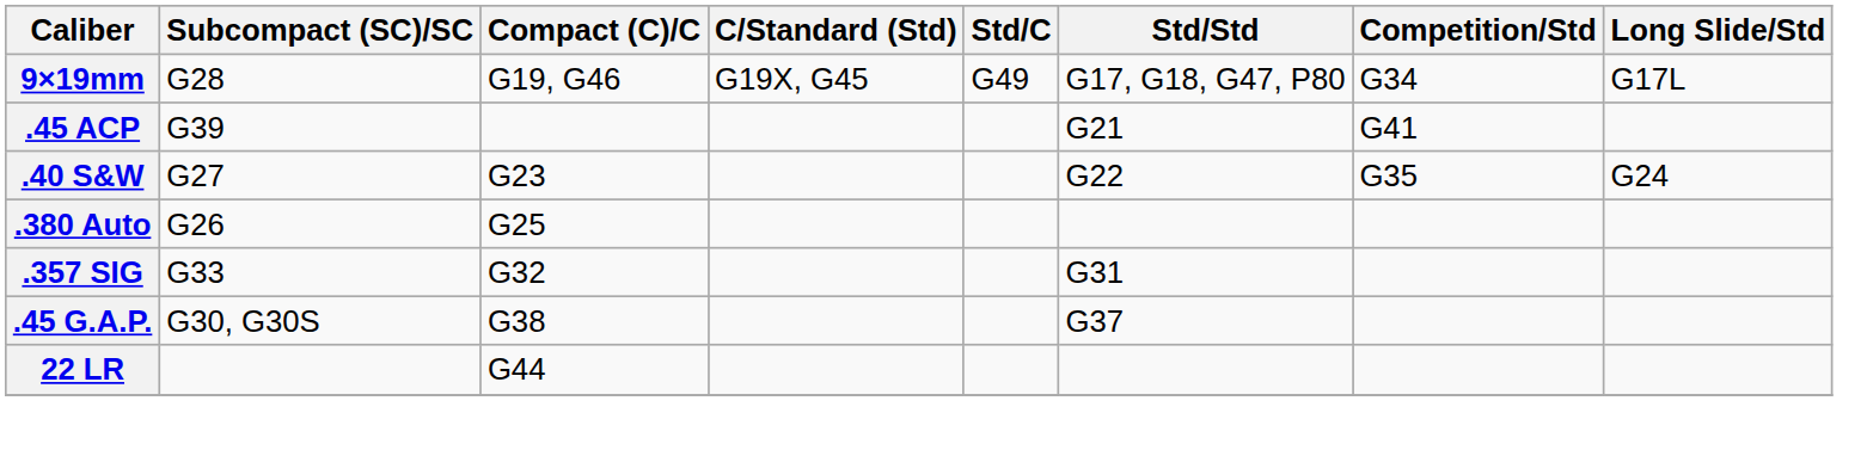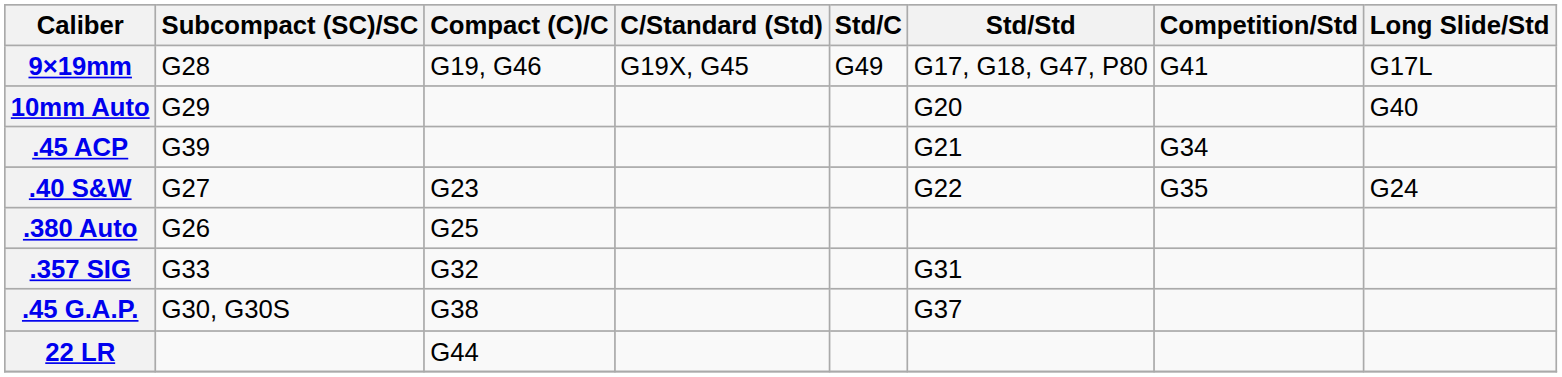 <table class="wikitable" style="font-size: 95%;">
 <tr>
 <th>Caliber</th>
 <th>Subcompact (SC)/SC</th>
 <th>Compact (C)/C</th>
 <th>C/Standard (Std)</th>
 <th>Std/C</th>
 <th>Std/Std</th>
 <th>Competition/Std</th>
 <th>Long Slide/Std</th>
 </tr>
 <tr bb>
 <th><a href='#'>9×19mm</a></th>
 <td>G28</td>
 <td>G19, G46</td>
 <td>G19X, G45</td>
 <td>G49</td>
 <td>G17, G18, G47, P80</td>
-<td>G34</td>
+<td>G41</td>
 <td>G17L</td>
+</tr>
+<tr>
+<th><a href='#'>10mm Auto</a></th>
+<td>G29</td>
+<td></td>
+<td></td>
+<td></td>
+<td>G20</td>
+<td></td>
+<td>G40</td>
 </tr>
 <tr>
 <th><a href='#'>.45 ACP</a></th>
 <td>G39</td>
 <td></td>
 <td></td>
 <td></td>
 <td>G21</td>
-<td>G41</td>
+<td>G34</td>
 <td></td>
 </tr>
 <tr>
 <th><a href='#'>.40 S&W</a></th>
 <td>G27</td>
 <td>G23</td>
 <td></td>
 <td></td>
 <td>G22</td>
 <td>G35</td>
 <td>G24</td>
 </tr>
 <tr>
 <th><a href='#'>.380 Auto</a></th>
 <td>G26</td>
 <td>G25</td>
 <td></td>
 <td></td>
 <td></td>
 <td></td>
 <td></td>
 </tr>
 <tr>
 <th><a href='#'>.357 SIG</a></th>
 <td>G33</td>
 <td>G32</td>
 <td></td>
 <td></td>
 <td>G31</td>
 <td></td>
 <td></td>
 </tr>
 <tr>
 <th><a href='#'>.45 G.A.P.</a></th>
 <td>G30, G30S</td>
 <td>G38</td>
 <td></td>
 <td></td>
 <td>G37</td>
 <td></td>
 </tr>
 <tr>
 <th><a href='#'>22 LR</a></th>
 <td></td>
 <td>G44</td>
 <td></td>
 <td></td>
 <td></td>
 <td></td>
 <td></td>
 </tr>
 <tr>
 </tr>
 </table>
